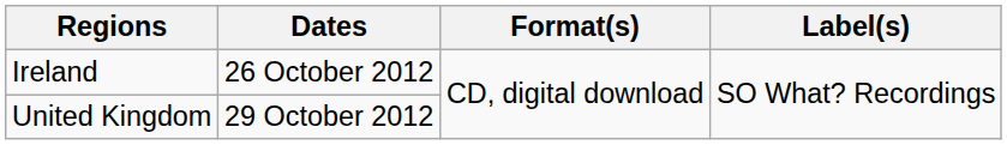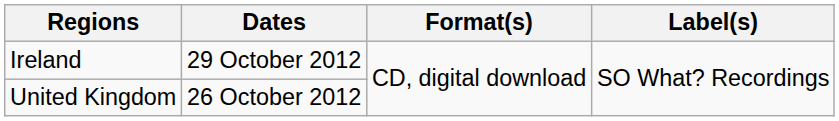 <table class="wikitable plainrowheaders">
 <tr>
 <th scope="col">Regions</th>
 <th scope="col">Dates</th>
 <th scope="col">Format(s)</th>
 <th scope="col">Label(s)</th>
 </tr>
 <tr>
 <td>Ireland</td>
-<td>26 October 2012</td>
+<td>29 October 2012</td>
 <td rowspan="2">CD, digital download</td>
 <td rowspan="2">SO What? Recordings</td>
 </tr>
 <tr>
 <td>United Kingdom</td>
-<td>29 October 2012</td>
+<td>26 October 2012</td>
 </tr>
 </table>
